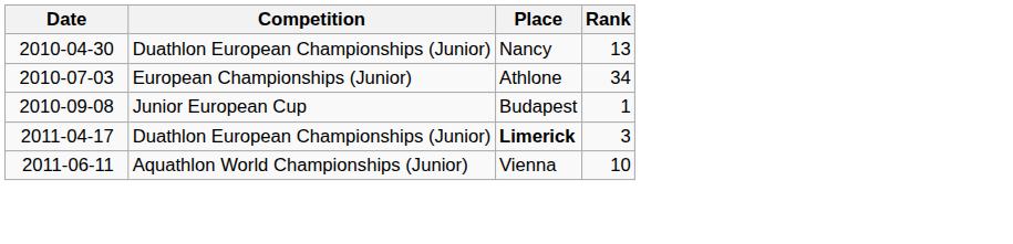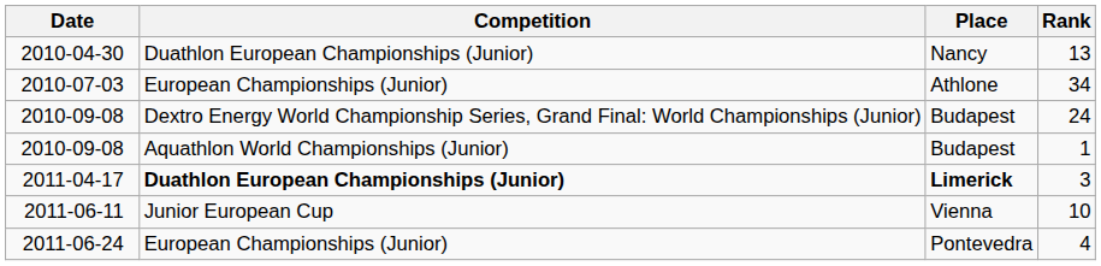 <table class="wikitable sortable">
 <tr>
 <th>Date</th>
 <th>Competition</th>
 <th>Place</th>
 <th>Rank</th>
 </tr>
 <tr>
 <td style="text-align:right">  2010-04-30  </td>
 <td>Duathlon European Championships (Junior)</td>
 <td>Nancy</td>
 <td style="text-align:right">13</td>
 </tr>
 <tr>
 <td style="text-align:right">  2010-07-03  </td>
 <td>European Championships (Junior)</td>
 <td>Athlone</td>
 <td style="text-align:right">34</td>
 </tr>
 <tr>
 <td style="text-align:right">  2010-09-08  </td>
-<td>Junior European Cup</td>
+<td>Dextro Energy World Championship Series, Grand Final: World Championships (Junior)</td>
+<td>Budapest</td>
+<td style="text-align:right">24</td>
+</tr>
+<tr>
+<td style="text-align:right">  2010-09-08  </td>
+<td>Aquathlon World Championships (Junior)</td>
 <td>Budapest</td>
 <td style="text-align:right">1</td>
 </tr>
 <tr>
 <td style="text-align:right">  2011-04-17  </td>
-<td>Duathlon European Championships (Junior)</td>
+<td><strong>Duathlon European Championships (Junior)</strong></td>
 <td><strong>Limerick</strong></td>
 <td style="text-align:right">3</td>
 </tr>
 <tr>
 <td style="text-align:right">  2011-06-11  </td>
-<td>Aquathlon World Championships (Junior)</td>
+<td>Junior European Cup</td>
 <td>Vienna</td>
 <td style="text-align:right">10</td>
 </tr>
+<tr>
+<td style="text-align:right">  2011-06-24  </td>
+<td>European Championships (Junior)</td>
+<td>Pontevedra</td>
+<td style="text-align:right">4</td>
+</tr>
 </table>
